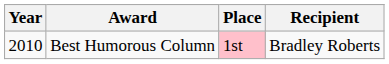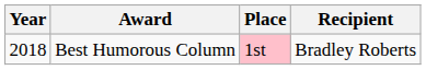 <table class="wikitable">
 <tr>
 <th>Year</th>
 <th>Award</th>
 <th>Place</th>
 <th>Recipient</th>
 </tr>
 <tr>
-<td>2010</td>
+<td>2018</td>
 <td>Best Humorous Column</td>
 <td style="background: pink;">1st</td>
 <td>Bradley Roberts</td>
 </tr>
 </table>
